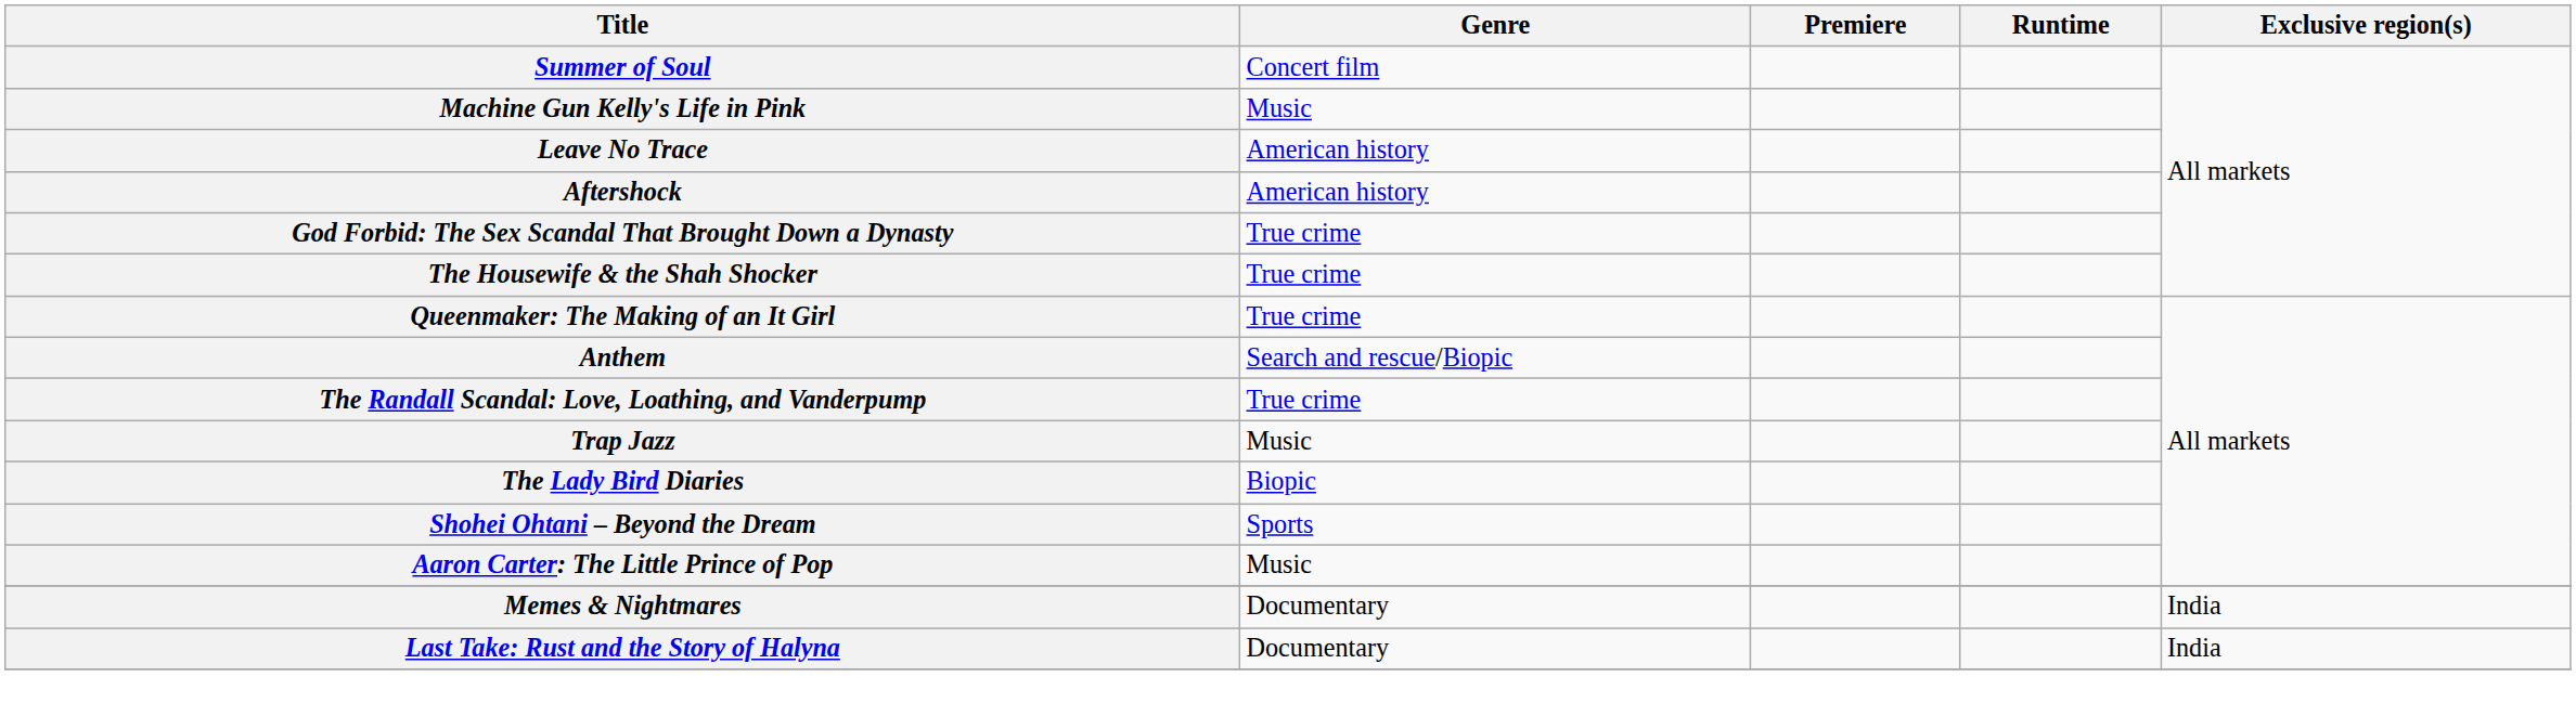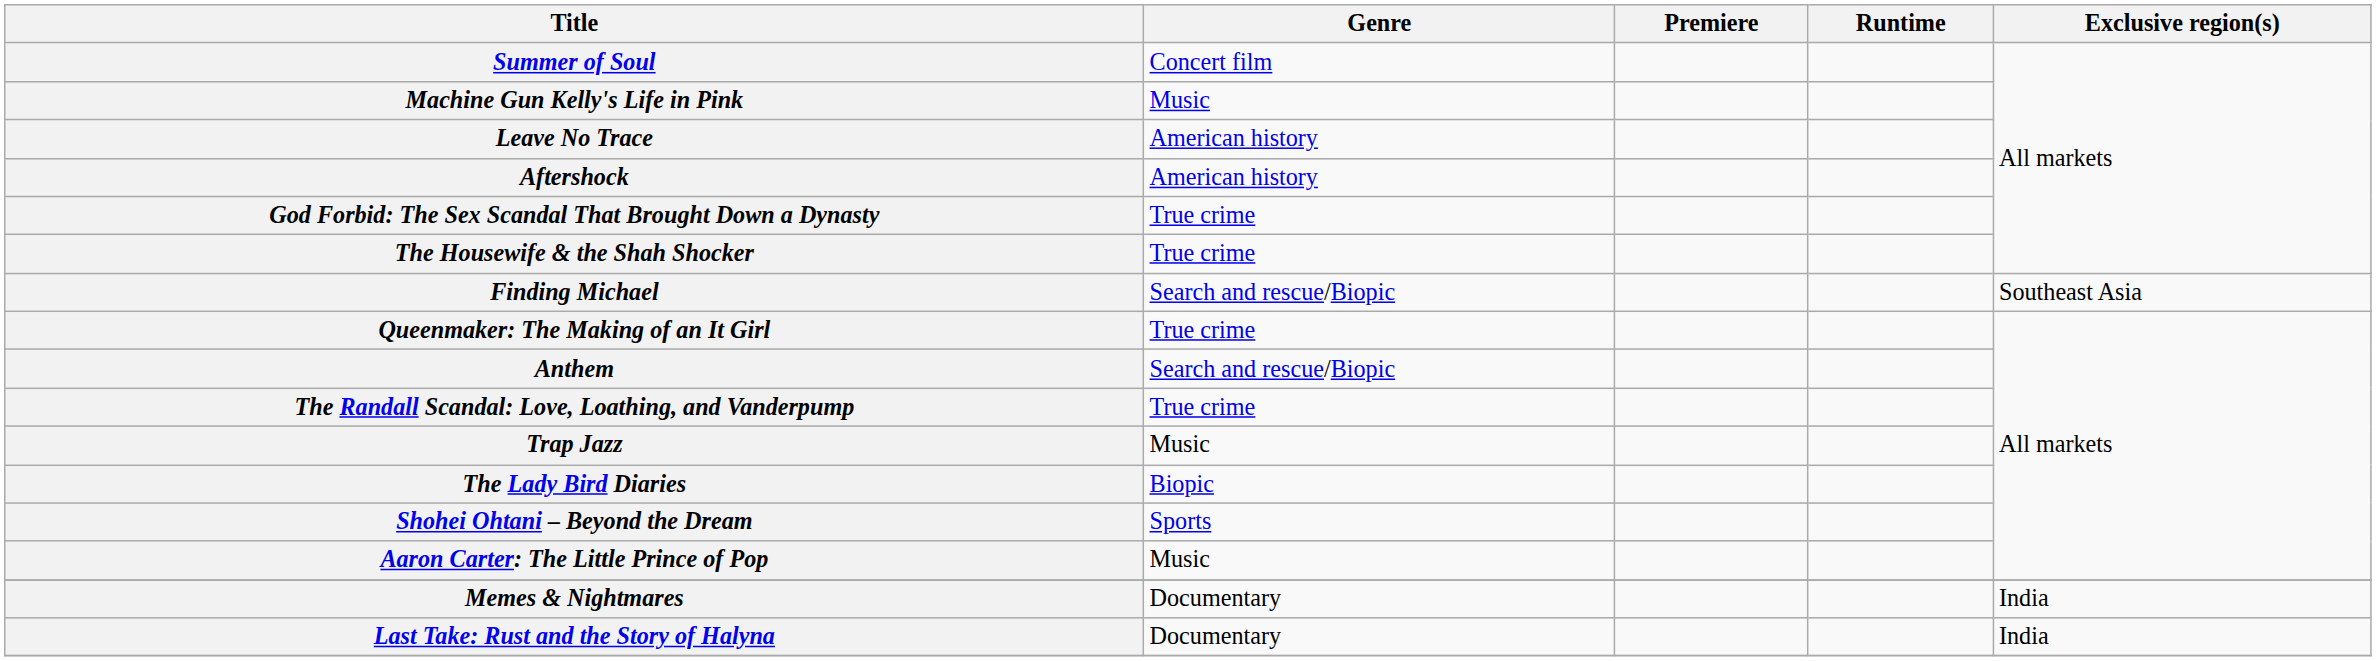 <table class="wikitable plainrowheaders sortable" style="width:99%;">
 <tr>
 <th>Title</th>
 <th>Genre</th>
 <th>Premiere</th>
 <th>Runtime</th>
 <th>Exclusive region(s)</th>
 </tr>
 <tr>
 <th scope="row"><em><a href='#'>Summer of Soul</a></em></th>
 <td><a href='#'>Concert film</a></td>
 <td></td>
 <td></td>
 <td rowspan="6">All markets</td>
 </tr>
 <tr>
 <th scope="row"><em>Machine Gun Kelly's Life in Pink</em></th>
 <td><a href='#'>Music</a></td>
 <td></td>
 <td></td>
 </tr>
 <tr>
 <th scope="row"><em>Leave No Trace</em></th>
 <td><a href='#'>American history</a></td>
 <td></td>
 <td></td>
 </tr>
 <tr>
 <th scope="row"><em>Aftershock</em></th>
 <td><a href='#'>American history</a></td>
 <td></td>
 <td></td>
 </tr>
 <tr>
 <th scope="row"><em>God Forbid: The Sex Scandal That Brought Down a Dynasty</em></th>
 <td><a href='#'>True crime</a></td>
 <td></td>
 <td></td>
 </tr>
 <tr>
 <th scope="row"><em>The Housewife & the Shah Shocker</em></th>
 <td><a href='#'>True crime</a></td>
 <td></td>
 <td></td>
+</tr>
+<tr>
+<th scope="row"><em>Finding Michael</em></th>
+<td><a href='#'>Search and rescue</a>/<a href='#'>Biopic</a></td>
+<td></td>
+<td></td>
+<td>Southeast Asia</td>
 </tr>
 <tr>
 <th scope="row"><em>Queenmaker: The Making of an It Girl</em></th>
 <td><a href='#'>True crime</a></td>
 <td></td>
 <td></td>
 <td rowspan="7">All markets</td>
 </tr>
 <tr>
 <th scope="row"><em>Anthem</em></th>
 <td><a href='#'>Search and rescue</a>/<a href='#'>Biopic</a></td>
 <td></td>
 <td></td>
 </tr>
 <tr>
 <th scope="row"><em>The <a href='#'>Randall</a> Scandal: Love, Loathing, and Vanderpump</em></th>
 <td><a href='#'>True crime</a></td>
 <td></td>
 <td></td>
 </tr>
 <tr>
 <th scope="row"><em>Trap Jazz</em></th>
 <td>Music</td>
 <td></td>
 <td></td>
 </tr>
 <tr>
 <th scope="row"><em>The <a href='#'>Lady Bird</a> Diaries</em></th>
 <td><a href='#'>Biopic</a></td>
 <td></td>
 <td></td>
 </tr>
 <tr>
 <th scope="row"><em><a href='#'>Shohei Ohtani</a> – Beyond the Dream</em></th>
 <td><a href='#'>Sports</a></td>
 <td></td>
 <td></td>
 </tr>
 <tr>
 <th scope="row"><em><a href='#'>Aaron Carter</a>: The Little Prince of Pop</em></th>
 <td>Music</td>
 <td></td>
 <td></td>
 </tr>
 <tr>
 </tr>
 <tr>
 <th scope="row"><em>Memes & Nightmares</em></th>
 <td>Documentary</td>
 <td></td>
 <td></td>
 <td>India</td>
 </tr>
 <tr>
 <th scope="row"><em><a href='#'>Last Take: Rust and the Story of Halyna</a></em></th>
 <td>Documentary</td>
 <td></td>
 <td></td>
 <td>India</td>
 </tr>
 <tr>
 </tr>
 </table>
